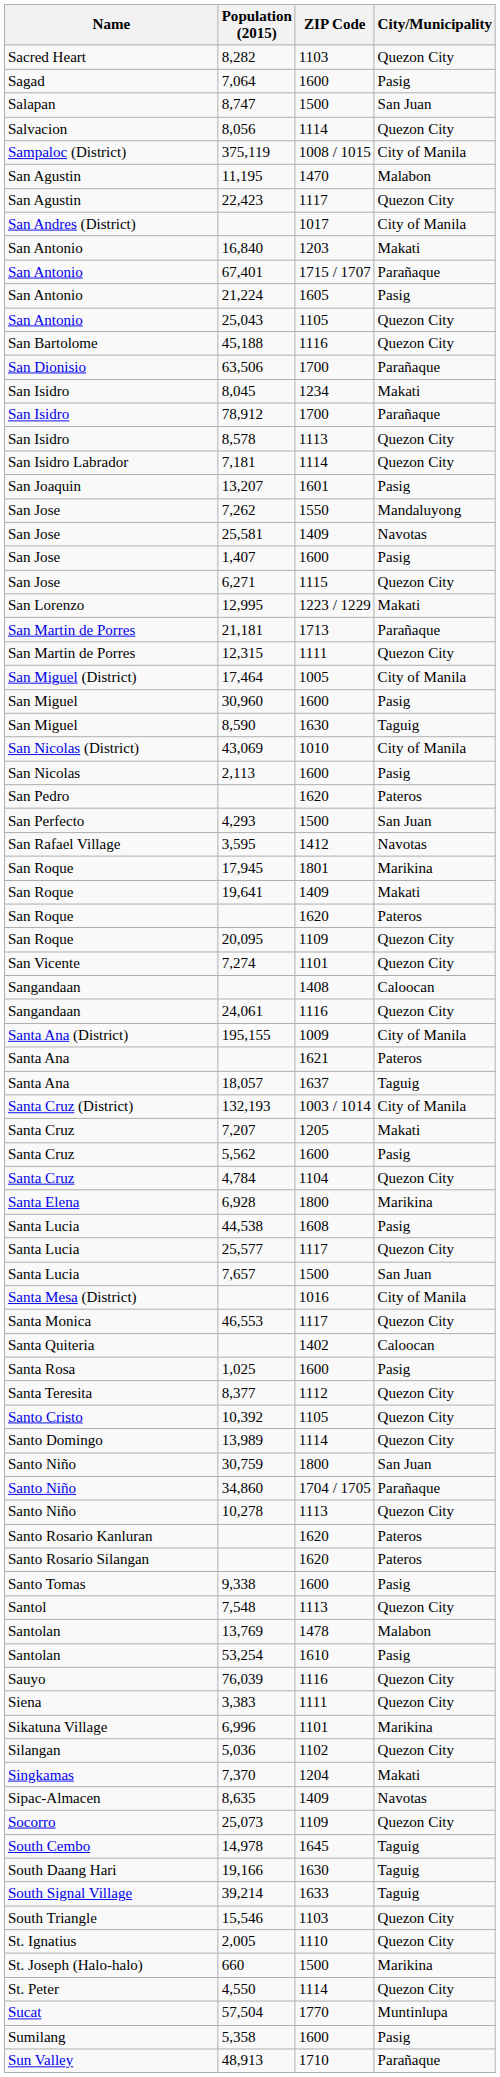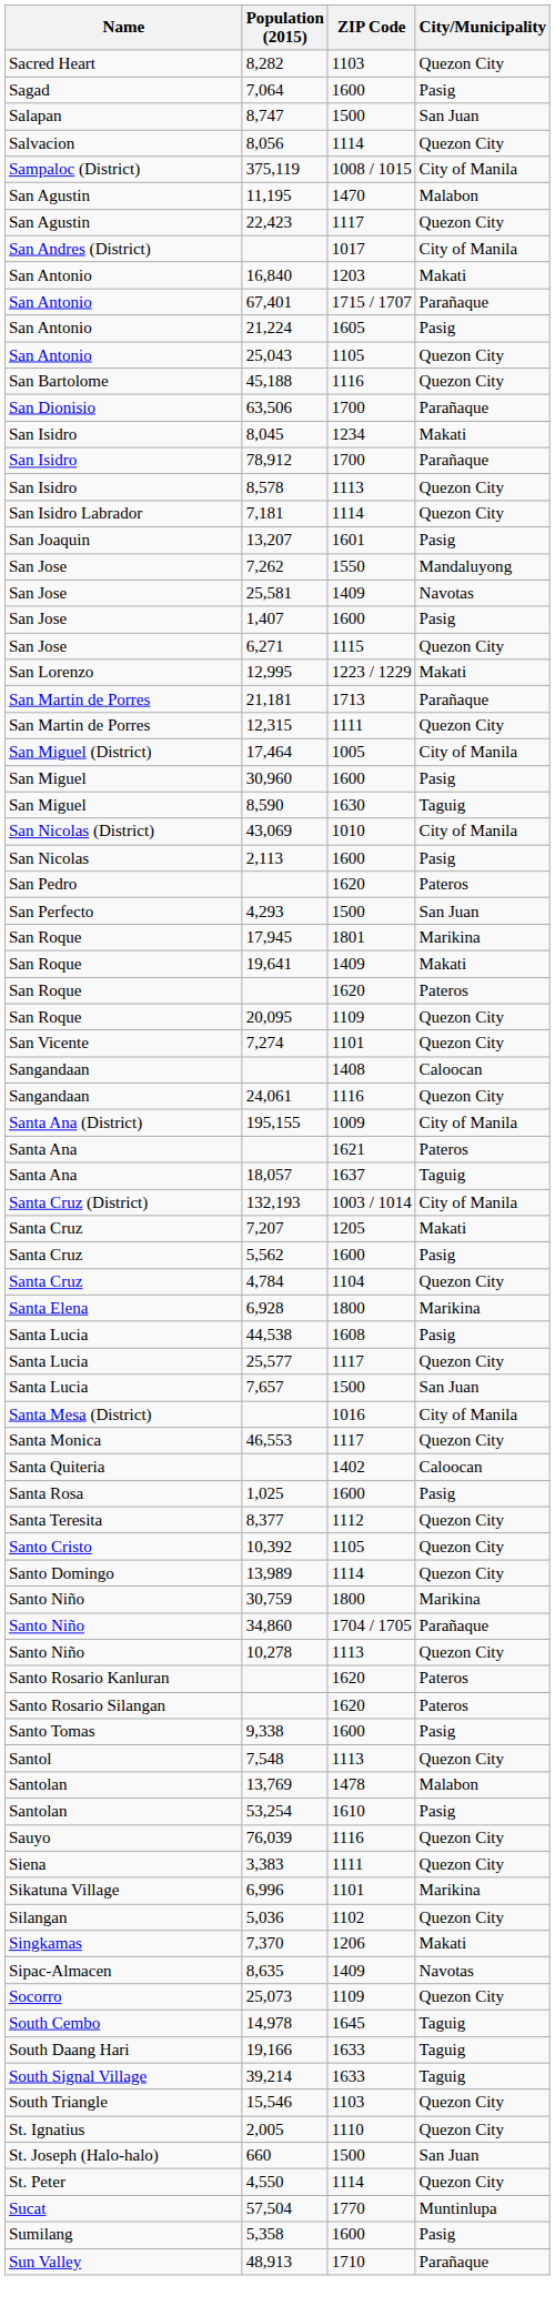 <table class="wikitable sortable">
 <tr>
 <th style="width: 220px;">Name</th>
 <th>Population<br>(2015)</th>
 <th>ZIP Code</th>
 <th>City/Municipality</th>
 </tr>
 <tr>
 <td>Sacred Heart</td>
 <td>8,282</td>
 <td>1103</td>
 <td>Quezon City</td>
 </tr>
 <tr>
 <td>Sagad</td>
 <td>7,064</td>
 <td>1600</td>
 <td>Pasig</td>
 </tr>
 <tr>
 <td>Salapan</td>
 <td>8,747</td>
 <td>1500</td>
 <td>San Juan</td>
 </tr>
 <tr>
 <td>Salvacion</td>
 <td>8,056</td>
 <td>1114</td>
 <td>Quezon City</td>
 </tr>
 <tr>
 <td><a href='#'>Sampaloc</a> (District)</td>
 <td>375,119</td>
 <td>1008 / 1015</td>
 <td>City of Manila</td>
 </tr>
 <tr>
 <td>San Agustin</td>
 <td>11,195</td>
 <td>1470</td>
 <td>Malabon</td>
 </tr>
 <tr>
 <td>San Agustin</td>
 <td>22,423</td>
 <td>1117</td>
 <td>Quezon City</td>
 </tr>
 <tr>
 <td><a href='#'>San Andres</a> (District)</td>
 <td></td>
 <td>1017</td>
 <td>City of Manila</td>
 </tr>
 <tr>
 <td>San Antonio</td>
 <td>16,840</td>
 <td>1203</td>
 <td>Makati</td>
 </tr>
 <tr>
 <td><a href='#'>San Antonio</a></td>
 <td>67,401</td>
 <td>1715 / 1707</td>
 <td>Parañaque</td>
 </tr>
 <tr>
 <td>San Antonio</td>
 <td>21,224</td>
 <td>1605</td>
 <td>Pasig</td>
 </tr>
 <tr>
 <td><a href='#'>San Antonio</a></td>
 <td>25,043</td>
 <td>1105</td>
 <td>Quezon City</td>
 </tr>
 <tr>
 <td>San Bartolome</td>
 <td>45,188</td>
 <td>1116</td>
 <td>Quezon City</td>
 </tr>
 <tr>
 <td><a href='#'>San Dionisio</a></td>
 <td>63,506</td>
 <td>1700</td>
 <td>Parañaque</td>
 </tr>
 <tr>
 <td>San Isidro</td>
 <td>8,045</td>
 <td>1234</td>
 <td>Makati</td>
 </tr>
 <tr>
 <td><a href='#'>San Isidro</a></td>
 <td>78,912</td>
 <td>1700</td>
 <td>Parañaque</td>
 </tr>
 <tr>
 <td>San Isidro</td>
 <td>8,578</td>
 <td>1113</td>
 <td>Quezon City</td>
 </tr>
 <tr>
 <td>San Isidro Labrador</td>
 <td>7,181</td>
 <td>1114</td>
 <td>Quezon City</td>
 </tr>
 <tr>
 <td>San Joaquin</td>
 <td>13,207</td>
 <td>1601</td>
 <td>Pasig</td>
 </tr>
 <tr>
 <td>San Jose</td>
 <td>7,262</td>
 <td>1550</td>
 <td>Mandaluyong</td>
 </tr>
 <tr>
 <td>San Jose</td>
 <td>25,581</td>
 <td>1409</td>
 <td>Navotas</td>
 </tr>
 <tr>
 <td>San Jose</td>
 <td>1,407</td>
 <td>1600</td>
 <td>Pasig</td>
 </tr>
 <tr>
 <td>San Jose</td>
 <td>6,271</td>
 <td>1115</td>
 <td>Quezon City</td>
 </tr>
 <tr>
 <td>San Lorenzo</td>
 <td>12,995</td>
 <td>1223 / 1229</td>
 <td>Makati</td>
 </tr>
 <tr>
 <td><a href='#'>San Martin de Porres</a></td>
 <td>21,181</td>
 <td>1713</td>
 <td>Parañaque</td>
 </tr>
 <tr>
 <td>San Martin de Porres</td>
 <td>12,315</td>
 <td>1111</td>
 <td>Quezon City</td>
 </tr>
 <tr>
 <td><a href='#'>San Miguel</a> (District)</td>
 <td>17,464</td>
 <td>1005</td>
 <td>City of Manila</td>
 </tr>
 <tr>
 <td>San Miguel</td>
 <td>30,960</td>
 <td>1600</td>
 <td>Pasig</td>
 </tr>
 <tr>
 <td>San Miguel</td>
 <td>8,590</td>
 <td>1630</td>
 <td>Taguig</td>
 </tr>
 <tr>
 <td><a href='#'>San Nicolas</a> (District)</td>
 <td>43,069</td>
 <td>1010</td>
 <td>City of Manila</td>
 </tr>
 <tr>
 <td>San Nicolas</td>
 <td>2,113</td>
 <td>1600</td>
 <td>Pasig</td>
 </tr>
 <tr>
 <td>San Pedro</td>
 <td></td>
 <td>1620</td>
 <td>Pateros</td>
 </tr>
 <tr>
 <td>San Perfecto</td>
 <td>4,293</td>
 <td>1500</td>
 <td>San Juan</td>
 </tr>
 <tr>
-<td>San Rafael Village</td>
-<td>3,595</td>
-<td>1412</td>
-<td>Navotas</td>
-</tr>
-<tr>
 <td>San Roque</td>
 <td>17,945</td>
 <td>1801</td>
 <td>Marikina</td>
 </tr>
 <tr>
 <td>San Roque</td>
 <td>19,641</td>
 <td>1409</td>
 <td>Makati</td>
 </tr>
 <tr>
 <td>San Roque</td>
 <td></td>
 <td>1620</td>
 <td>Pateros</td>
 </tr>
 <tr>
 <td>San Roque</td>
 <td>20,095</td>
 <td>1109</td>
 <td>Quezon City</td>
 </tr>
 <tr>
 <td>San Vicente</td>
 <td>7,274</td>
 <td>1101</td>
 <td>Quezon City</td>
 </tr>
 <tr>
 <td>Sangandaan</td>
 <td></td>
 <td>1408</td>
 <td>Caloocan</td>
 </tr>
 <tr>
 <td>Sangandaan</td>
 <td>24,061</td>
 <td>1116</td>
 <td>Quezon City</td>
 </tr>
 <tr>
 <td><a href='#'>Santa Ana</a> (District)</td>
 <td>195,155</td>
 <td>1009</td>
 <td>City of Manila</td>
 </tr>
 <tr>
 <td>Santa Ana</td>
 <td></td>
 <td>1621</td>
 <td>Pateros</td>
 </tr>
 <tr>
 <td>Santa Ana</td>
 <td>18,057</td>
 <td>1637</td>
 <td>Taguig</td>
 </tr>
 <tr>
 <td><a href='#'>Santa Cruz</a> (District)</td>
 <td>132,193</td>
 <td>1003 / 1014</td>
 <td>City of Manila</td>
 </tr>
 <tr>
 <td>Santa Cruz</td>
 <td>7,207</td>
 <td>1205</td>
 <td>Makati</td>
 </tr>
 <tr>
 <td>Santa Cruz</td>
 <td>5,562</td>
 <td>1600</td>
 <td>Pasig</td>
 </tr>
 <tr>
 <td><a href='#'>Santa Cruz</a></td>
 <td>4,784</td>
 <td>1104</td>
 <td>Quezon City</td>
 </tr>
 <tr>
 <td><a href='#'>Santa Elena</a></td>
 <td>6,928</td>
 <td>1800</td>
 <td>Marikina</td>
 </tr>
 <tr>
 <td>Santa Lucia</td>
 <td>44,538</td>
 <td>1608</td>
 <td>Pasig</td>
 </tr>
 <tr>
 <td>Santa Lucia</td>
 <td>25,577</td>
 <td>1117</td>
 <td>Quezon City</td>
 </tr>
 <tr>
 <td>Santa Lucia</td>
 <td>7,657</td>
 <td>1500</td>
 <td>San Juan</td>
 </tr>
 <tr>
 <td><a href='#'>Santa Mesa</a> (District)</td>
 <td></td>
 <td>1016</td>
 <td>City of Manila</td>
 </tr>
 <tr>
 <td>Santa Monica</td>
 <td>46,553</td>
 <td>1117</td>
 <td>Quezon City</td>
 </tr>
 <tr>
 <td>Santa Quiteria</td>
 <td></td>
 <td>1402</td>
 <td>Caloocan</td>
 </tr>
 <tr>
 <td>Santa Rosa</td>
 <td>1,025</td>
 <td>1600</td>
 <td>Pasig</td>
 </tr>
 <tr>
 <td>Santa Teresita</td>
 <td>8,377</td>
 <td>1112</td>
 <td>Quezon City</td>
 </tr>
 <tr>
 <td><a href='#'>Santo Cristo</a></td>
 <td>10,392</td>
 <td>1105</td>
 <td>Quezon City</td>
 </tr>
 <tr>
 <td>Santo Domingo</td>
 <td>13,989</td>
 <td>1114</td>
 <td>Quezon City</td>
 </tr>
 <tr>
 <td>Santo Niño</td>
 <td>30,759</td>
 <td>1800</td>
-<td>San Juan</td>
+<td>Marikina</td>
 </tr>
 <tr>
 <td><a href='#'>Santo Niño</a></td>
 <td>34,860</td>
 <td>1704 / 1705</td>
 <td>Parañaque</td>
 </tr>
 <tr>
 <td>Santo Niño</td>
 <td>10,278</td>
 <td>1113</td>
 <td>Quezon City</td>
 </tr>
 <tr>
 <td>Santo Rosario Kanluran</td>
 <td></td>
 <td>1620</td>
 <td>Pateros</td>
 </tr>
 <tr>
 <td>Santo Rosario Silangan</td>
 <td></td>
 <td>1620</td>
 <td>Pateros</td>
 </tr>
 <tr>
 <td>Santo Tomas</td>
 <td>9,338</td>
 <td>1600</td>
 <td>Pasig</td>
 </tr>
 <tr>
 <td>Santol</td>
 <td>7,548</td>
 <td>1113</td>
 <td>Quezon City</td>
 </tr>
 <tr>
 <td>Santolan</td>
 <td>13,769</td>
 <td>1478</td>
 <td>Malabon</td>
 </tr>
 <tr>
 <td>Santolan</td>
 <td>53,254</td>
 <td>1610</td>
 <td>Pasig</td>
 </tr>
 <tr>
 <td>Sauyo</td>
 <td>76,039</td>
 <td>1116</td>
 <td>Quezon City</td>
 </tr>
 <tr>
 <td>Siena</td>
 <td>3,383</td>
 <td>1111</td>
 <td>Quezon City</td>
 </tr>
 <tr>
 <td>Sikatuna Village</td>
 <td>6,996</td>
 <td>1101</td>
 <td>Marikina</td>
 </tr>
 <tr>
 <td>Silangan</td>
 <td>5,036</td>
 <td>1102</td>
 <td>Quezon City</td>
 </tr>
 <tr>
 <td><a href='#'>Singkamas</a></td>
 <td>7,370</td>
-<td>1204</td>
+<td>1206</td>
 <td>Makati</td>
 </tr>
 <tr>
 <td>Sipac-Almacen</td>
 <td>8,635</td>
 <td>1409</td>
 <td>Navotas</td>
 </tr>
 <tr>
 <td><a href='#'>Socorro</a></td>
 <td>25,073</td>
 <td>1109</td>
 <td>Quezon City</td>
 </tr>
 <tr>
 <td><a href='#'>South Cembo</a></td>
 <td>14,978</td>
 <td>1645</td>
 <td>Taguig</td>
 </tr>
 <tr>
 <td>South Daang Hari</td>
 <td>19,166</td>
-<td>1630</td>
+<td>1633</td>
 <td>Taguig</td>
 </tr>
 <tr>
 <td><a href='#'>South Signal Village</a></td>
 <td>39,214</td>
 <td>1633</td>
 <td>Taguig</td>
 </tr>
 <tr>
 <td>South Triangle</td>
 <td>15,546</td>
 <td>1103</td>
 <td>Quezon City</td>
 </tr>
 <tr>
 <td>St. Ignatius</td>
 <td>2,005</td>
 <td>1110</td>
 <td>Quezon City</td>
 </tr>
 <tr>
 <td>St. Joseph (Halo-halo)</td>
 <td>660</td>
 <td>1500</td>
-<td>Marikina</td>
+<td>San Juan</td>
 </tr>
 <tr>
 <td>St. Peter</td>
 <td>4,550</td>
 <td>1114</td>
 <td>Quezon City</td>
 </tr>
 <tr>
 <td><a href='#'>Sucat</a></td>
 <td>57,504</td>
 <td>1770</td>
 <td>Muntinlupa</td>
 </tr>
 <tr>
 <td>Sumilang</td>
 <td>5,358</td>
 <td>1600</td>
 <td>Pasig</td>
 </tr>
 <tr>
 <td><a href='#'>Sun Valley</a></td>
 <td>48,913</td>
 <td>1710</td>
 <td>Parañaque</td>
 </tr>
 </table>
